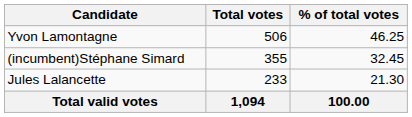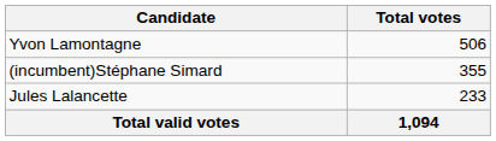 <table class="wikitable" width="475">
 <tr>
 <th align="left">Candidate</th>
 <th align="right">Total votes</th>
-<th align="right">% of total votes</th>
 </tr>
 <tr>
 <td align="left">Yvon Lamontagne</td>
 <td align="right">506</td>
-<td align="right">46.25</td>
 </tr>
 <tr>
 <td align="left">(incumbent)Stéphane Simard</td>
 <td align="right">355</td>
-<td align="right">32.45</td>
 </tr>
 <tr>
 <td align="left">Jules Lalancette</td>
 <td align="right">233</td>
-<td align="right">21.30</td>
 </tr>
 <tr bgcolor="#EEEEEE">
 <th align="left">Total valid votes</th>
 <th align="right"><strong>1,094</strong></th>
-<th align="right"><strong>100.00</strong></th>
 </tr>
 </table>
